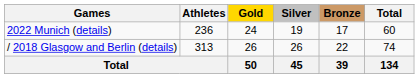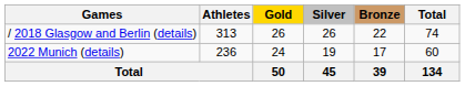 <table class="wikitable" style="text-align:center; font-size:90%;">
 <tr>
 <th>Games</th>
 <th>Athletes</th>
 <td style="background:gold; width:3.7em; font-weight:bold;">Gold</td>
 <td style="background:silver; width:3.7em; font-weight:bold;">Silver</td>
 <td style="background:#cc9966; width:3.7em; font-weight:bold;">Bronze</td>
 <th style="width:4em; font-weight:bold;">Total</th>
 </tr>
 <tr>
+<td align=left>/ <a href='#'>2018 Glasgow and Berlin</a> (<a href='#'>details</a>)</td>
+<td>313</td>
+<td>26</td>
+<td>26</td>
+<td>22</td>
+<td>74</td>
+</tr>
+<tr>
 <td align=left> <a href='#'>2022 Munich</a> (<a href='#'>details</a>)</td>
 <td>236</td>
 <td>24</td>
 <td>19</td>
 <td>17</td>
 <td>60</td>
-</tr>
-<tr>
-<td align=left>/ <a href='#'>2018 Glasgow and Berlin</a> (<a href='#'>details</a>)</td>
-<td>313</td>
-<td>26</td>
-<td>26</td>
-<td>22</td>
-<td>74</td>
 </tr>
 <tr>
 <th colspan=2>Total</th>
 <th>50</th>
 <th>45</th>
 <th>39</th>
 <th>134</th>
 </tr>
 </table>
